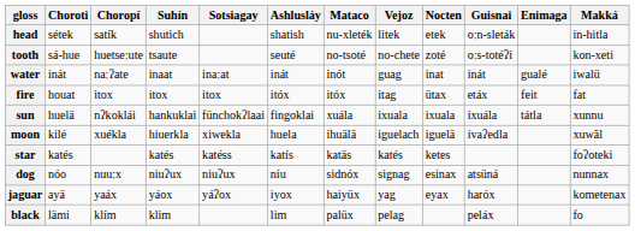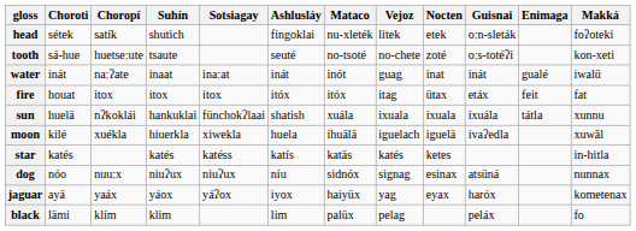 <table class="wikitable sortable" style="font-size: 85%">
 <tr>
 <th>gloss</th>
 <th>Choroti</th>
 <th>Choropí</th>
 <th>Suhín</th>
 <th>Sotsiagay</th>
 <th>Ashlusláy</th>
 <th>Mataco</th>
 <th>Vejoz</th>
 <th>Nocten</th>
 <th>Guisnai</th>
 <th>Enimaga</th>
 <th>Makká</th>
 </tr>
 <tr>
 <th>head</th>
 <td>sétek</td>
 <td>satík</td>
 <td>shutich</td>
 <td></td>
-<td>shatish</td>
+<td>fingoklai</td>
 <td>nu-xleték</td>
 <td>litek</td>
 <td>etek</td>
 <td>oːn-sleták</td>
 <td></td>
-<td>in-hitla</td>
+<td>foʔoteki</td>
 </tr>
 <tr>
 <th>tooth</th>
 <td>sá-hue</td>
 <td>huetseːute</td>
 <td>tsaute</td>
 <td></td>
 <td>seuté</td>
 <td>no-tsoté</td>
 <td>no-chete</td>
 <td>zoté</td>
 <td>oːs-totéʔi</td>
 <td></td>
 <td>kon-xeti</td>
 </tr>
 <tr>
 <th>water</th>
 <td>inát</td>
 <td>naːʔate</td>
 <td>inaat</td>
 <td>inaːat</td>
 <td>inát</td>
 <td>inót</td>
 <td>guag</td>
 <td>inat</td>
 <td>inát</td>
 <td>gualé</td>
 <td>iwalü</td>
 </tr>
 <tr>
 <th>fire</th>
 <td>houat</td>
 <td>itox</td>
 <td>itox</td>
 <td>itox</td>
 <td>itóx</td>
 <td>itóx</td>
 <td>itag</td>
 <td>ütax</td>
 <td>etáx</td>
 <td>feit</td>
 <td>fat</td>
 </tr>
 <tr>
 <th>sun</th>
 <td>huelä</td>
 <td>nʔkoklái</td>
 <td>hankuklai</td>
 <td>fünchokʔlaai</td>
-<td>fingoklai</td>
+<td>shatish</td>
 <td>xuála</td>
 <td>ixuala</td>
 <td>ixuala</td>
 <td>ixuála</td>
 <td>tátla</td>
 <td>xunnu</td>
 </tr>
 <tr>
 <th>moon</th>
 <td>kilé</td>
 <td>xuékla</td>
 <td>hiuerkla</td>
 <td>xiwekla</td>
 <td>huela</td>
 <td>ihuälä</td>
 <td>iguelach</td>
 <td>iguelä</td>
 <td>ivaʔedla</td>
 <td></td>
 <td>xuwãl</td>
 </tr>
 <tr>
 <th>star</th>
 <td>katés</td>
 <td></td>
 <td>katés</td>
 <td>katéss</td>
 <td>katís</td>
 <td>katäs</td>
 <td>katés</td>
 <td>ketes</td>
 <td></td>
 <td></td>
-<td>foʔoteki</td>
+<td>in-hitla</td>
 </tr>
 <tr>
 <th>dog</th>
 <td>nóo</td>
 <td>nuuːx</td>
 <td>niuʔux</td>
 <td>niuʔux</td>
 <td>níu</td>
 <td>sidnóx</td>
 <td>signag</td>
 <td>esinax</td>
 <td>atsüná</td>
 <td></td>
 <td>nunnax</td>
 </tr>
 <tr>
 <th>jaguar</th>
 <td>ayä</td>
 <td>yaáx</td>
 <td>yáox</td>
 <td>yáʔox</td>
 <td>iyox</td>
 <td>haiyüx</td>
 <td>yag</td>
 <td>eyax</td>
 <td>haróx</td>
 <td></td>
 <td>kometenax</td>
 </tr>
 <tr>
 <th>black</th>
 <td>lämi</td>
 <td>klím</td>
 <td>klim</td>
 <td></td>
 <td>lim</td>
 <td>palüx</td>
 <td>pelag</td>
 <td></td>
 <td>peláx</td>
 <td></td>
 <td>fo</td>
 </tr>
 </table>
